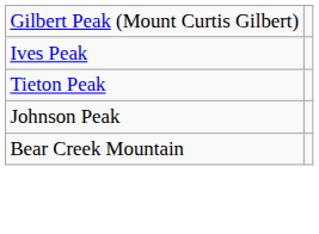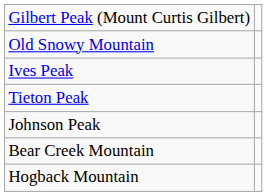 <table class="wikitable">
 <tr>
 <td><a href='#'>Gilbert Peak</a> (Mount Curtis Gilbert)</td>
+<td></td>
+</tr>
+<tr>
+<td><a href='#'>Old Snowy Mountain</a></td>
 <td></td>
 </tr>
 <tr>
 <td><a href='#'>Ives Peak</a></td>
 <td></td>
 </tr>
 <tr>
 <td><a href='#'>Tieton Peak</a></td>
 <td></td>
 </tr>
 <tr>
 <td>Johnson Peak</td>
 <td></td>
 </tr>
 <tr>
 <td>Bear Creek Mountain</td>
 <td></td>
 </tr>
+<tr>
+<td>Hogback Mountain</td>
+<td></td>
+</tr>
 </table>
